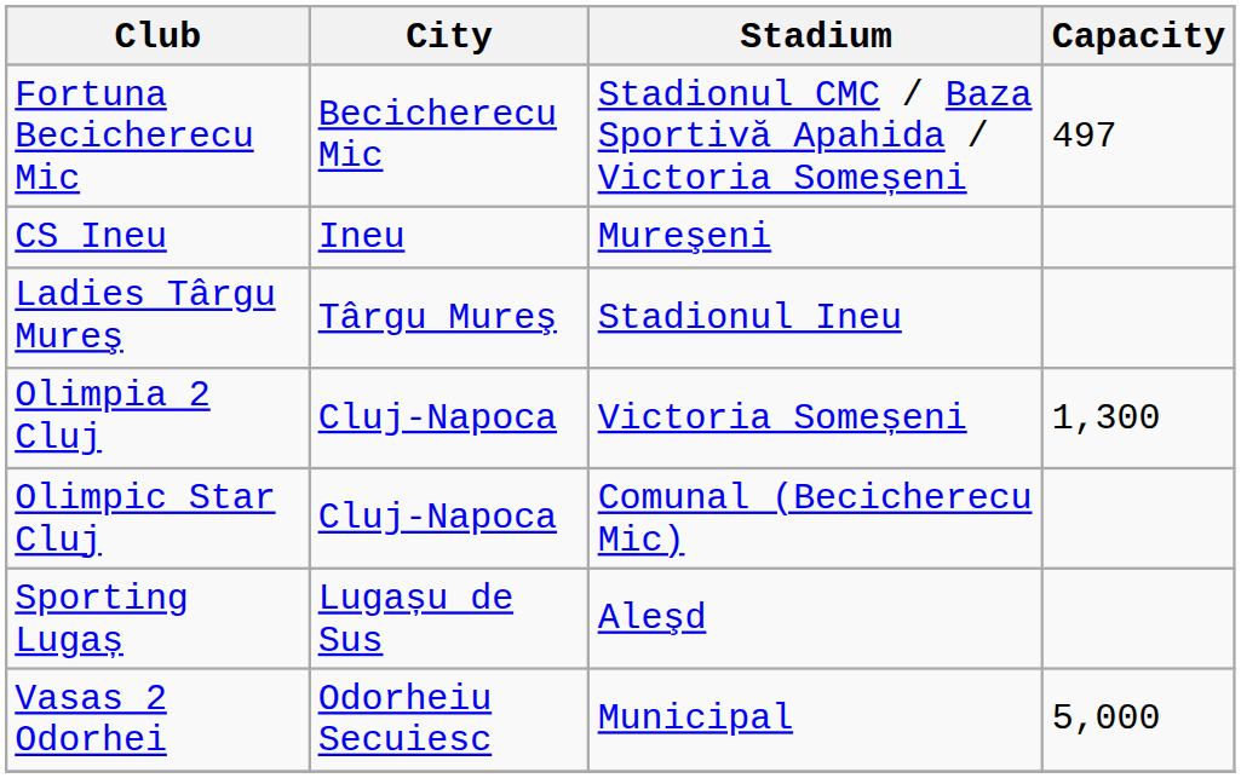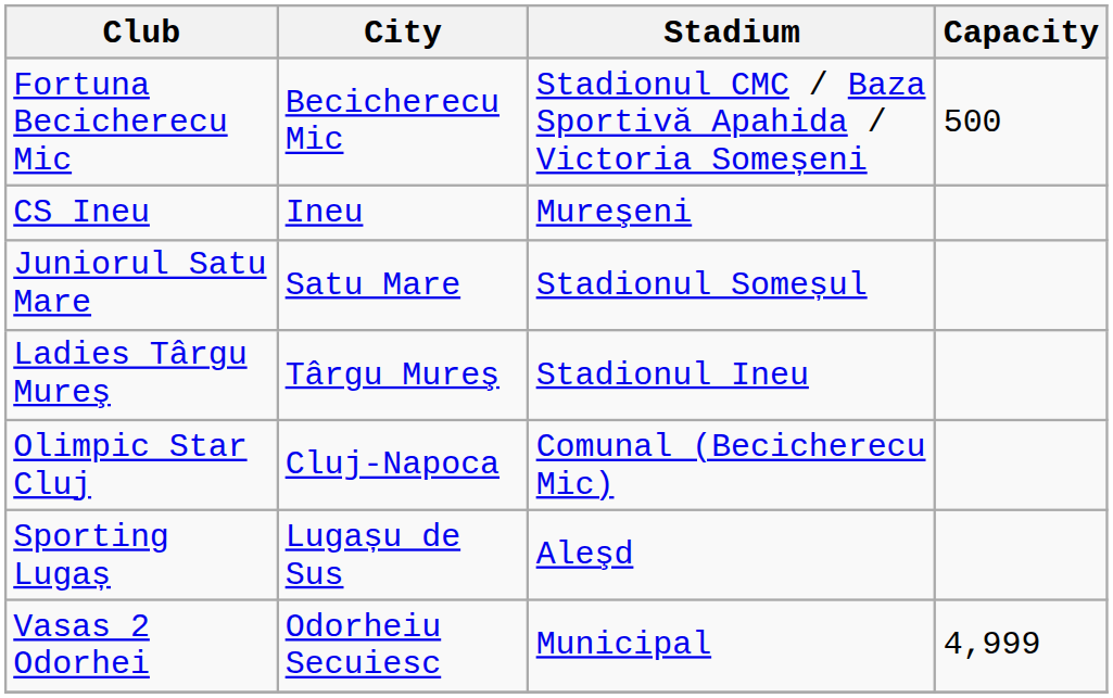 <table class="wikitable sortable" width="50%">
 <tr>
 <th>Club</th>
 <th>City</th>
 <th>Stadium</th>
 <th>Capacity</th>
 </tr>
 <tr>
 <td><a href='#'>Fortuna Becicherecu Mic</a></td>
 <td><a href='#'>Becicherecu Mic</a></td>
 <td><a href='#'>Stadionul CMC</a> / <a href='#'>Baza Sportivă Apahida</a> / <a href='#'>Victoria Someșeni</a></td>
-<td>497</td>
+<td>500</td>
 </tr>
 <tr>
 <td><a href='#'>CS Ineu</a></td>
 <td><a href='#'>Ineu</a></td>
 <td><a href='#'>Mureşeni</a></td>
 <td></td>
 </tr>
 <tr>
+<td><a href='#'>Juniorul Satu Mare</a></td>
+<td><a href='#'>Satu Mare</a></td>
+<td><a href='#'>Stadionul Someșul</a></td>
+<td></td>
+</tr>
+<tr>
 <td><a href='#'>Ladies Târgu Mureş</a></td>
 <td><a href='#'>Târgu Mureş</a></td>
 <td><a href='#'>Stadionul Ineu</a></td>
 <td></td>
-</tr>
-<tr>
-<td><a href='#'>Olimpia 2 Cluj</a></td>
-<td><a href='#'>Cluj-Napoca</a></td>
-<td><a href='#'>Victoria Someșeni</a></td>
-<td>1,300</td>
 </tr>
 <tr>
 <td><a href='#'>Olimpic Star Cluj</a></td>
 <td><a href='#'>Cluj-Napoca</a></td>
 <td><a href='#'>Comunal (Becicherecu Mic)</a></td>
 <td></td>
 </tr>
 <tr>
 <td><a href='#'>Sporting Lugaș</a></td>
 <td><a href='#'>Lugașu de Sus</a></td>
 <td><a href='#'>Aleşd</a></td>
 <td></td>
 </tr>
 <tr>
 <td><a href='#'>Vasas 2 Odorhei</a></td>
 <td><a href='#'>Odorheiu Secuiesc</a></td>
 <td><a href='#'>Municipal</a></td>
-<td>5,000</td>
+<td>4,999</td>
 </tr>
 <tr>
 </tr>
 </table>
